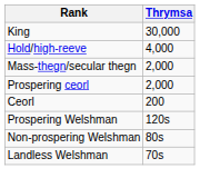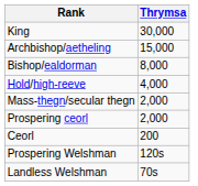 <table class="wikitable">
 <tr>
 <th>Rank</th>
 <th><a href='#'>Thrymsa</a></th>
 </tr>
 <tr>
 <td>King</td>
 <td>30,000</td>
+</tr>
+<tr>
+<td>Archbishop/<a href='#'>aetheling</a></td>
+<td>15,000</td>
+</tr>
+<tr>
+<td>Bishop/<a href='#'>ealdorman</a></td>
+<td>8,000</td>
 </tr>
 <tr>
 <td><a href='#'>Hold</a>/<a href='#'>high-reeve</a></td>
 <td>4,000</td>
 </tr>
 <tr>
 <td>Mass-<a href='#'>thegn</a>/secular thegn</td>
 <td>2,000</td>
 </tr>
 <tr>
 <td>Prospering <a href='#'>ceorl</a></td>
 <td>2,000</td>
 </tr>
 <tr>
 <td>Ceorl</td>
 <td>200</td>
 </tr>
 <tr>
 <td>Prospering Welshman</td>
 <td>120s</td>
 </tr>
 <tr>
-<td>Non-prospering Welshman</td>
-<td>80s</td>
-</tr>
-<tr>
 <td>Landless Welshman</td>
 <td>70s</td>
 </tr>
 </table>
